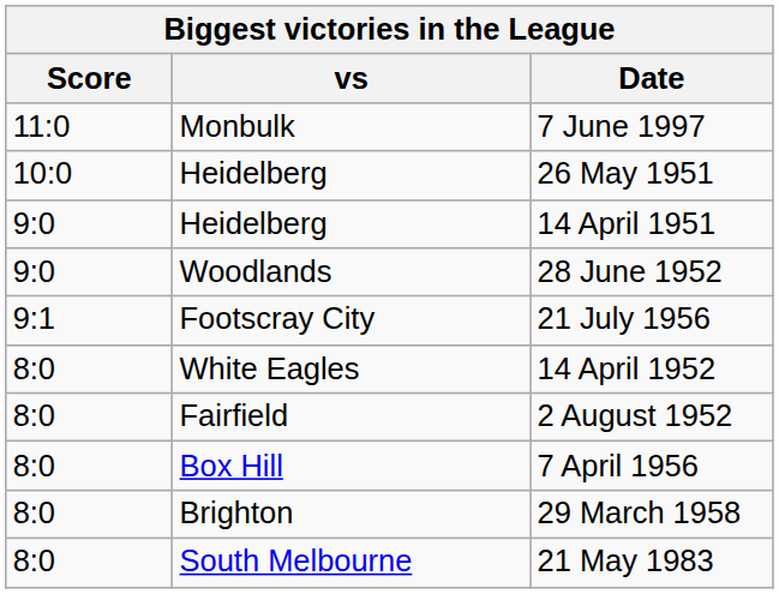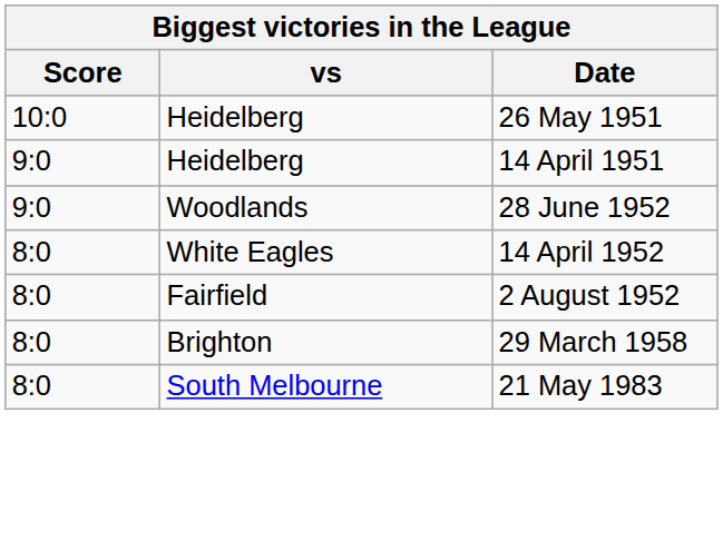 <table class="wikitable">
 <tr>
 <th Colspan="3">Biggest victories in the League</th>
 </tr>
 <tr>
 <th width="80">Score</th>
 <th width="180">vs</th>
 <th width="120">Date</th>
-</tr>
-<tr>
-<td>11:0</td>
-<td>Monbulk</td>
-<td>7 June 1997</td>
 </tr>
 <tr>
 <td>10:0</td>
 <td>Heidelberg</td>
 <td>26 May 1951</td>
 </tr>
 <tr>
 <td>9:0</td>
 <td>Heidelberg</td>
 <td>14 April 1951</td>
 </tr>
 <tr>
 <td>9:0</td>
 <td>Woodlands</td>
 <td>28 June 1952</td>
 </tr>
 <tr>
-<td>9:1</td>
-<td>Footscray City</td>
-<td>21 July 1956</td>
-</tr>
-<tr>
 <td>8:0</td>
 <td>White Eagles</td>
 <td>14 April 1952</td>
 </tr>
 <tr>
 <td>8:0</td>
 <td>Fairfield</td>
 <td>2 August 1952</td>
-</tr>
-<tr>
-<td>8:0</td>
-<td><a href='#'>Box Hill</a></td>
-<td>7 April 1956</td>
 </tr>
 <tr>
 <td>8:0</td>
 <td>Brighton</td>
 <td>29 March 1958</td>
 </tr>
 <tr>
 <td>8:0</td>
 <td><a href='#'>South Melbourne</a></td>
 <td>21 May 1983</td>
 </tr>
 </table>
